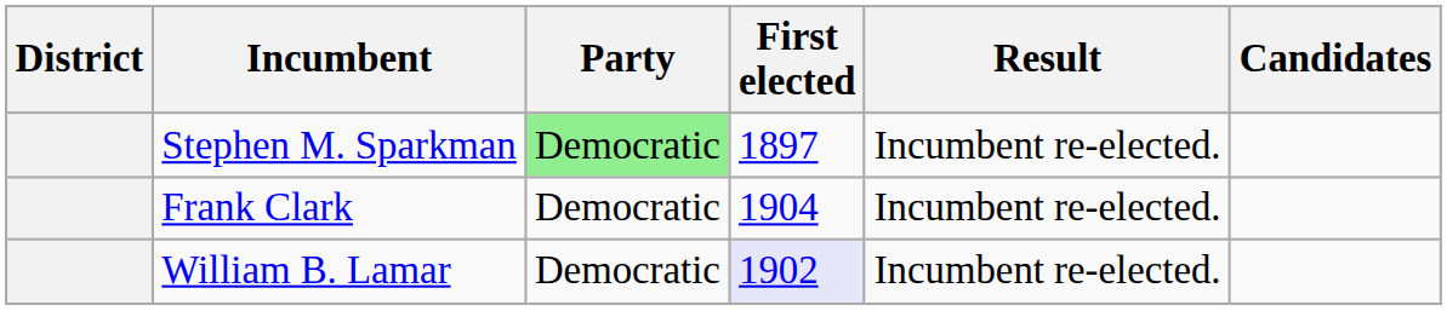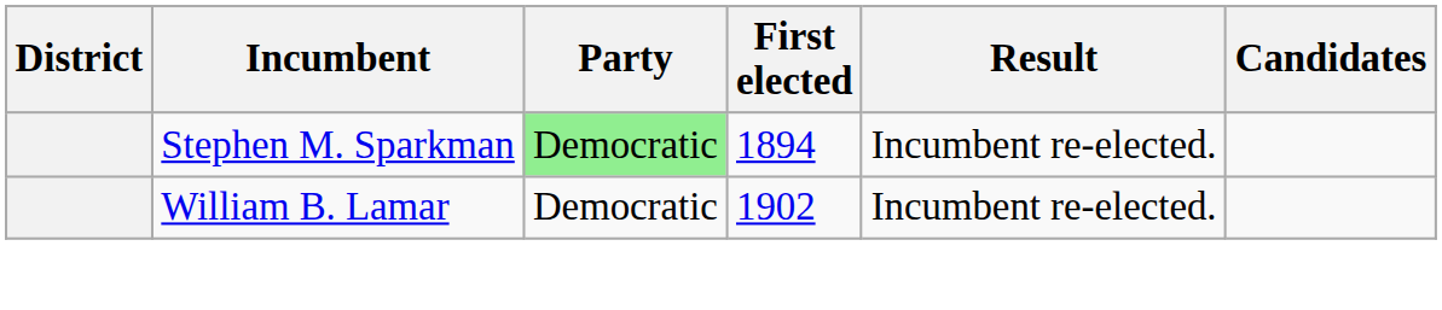 <table class=wikitable>
 <tr>
 <th>District</th>
 <th>Incumbent</th>
 <th>Party</th>
 <th>First<br>elected</th>
 <th>Result</th>
 <th>Candidates</th>
 </tr>
 <tr>
 <th></th>
 <td><a href='#'>Stephen M. Sparkman</a></td>
 <td style="background: lightgreen;">Democratic</td>
-<td><a href='#'>1897</a></td>
-<td>Incumbent re-elected.</td>
-<td nowrap></td>
-</tr>
-<tr>
-<th></th>
-<td><a href='#'>Frank Clark</a></td>
-<td>Democratic</td>
-<td><a href='#'>1904</a></td>
+<td><a href='#'>1894</a></td>
 <td>Incumbent re-elected.</td>
 <td nowrap></td>
 </tr>
 <tr>
 <th></th>
 <td><a href='#'>William B. Lamar</a></td>
 <td>Democratic</td>
-<td style="background: lavender;"><a href='#'>1902</a></td>
+<td><a href='#'>1902</a></td>
 <td>Incumbent re-elected.</td>
 <td nowrap></td>
 </tr>
 </table>
